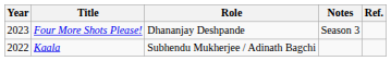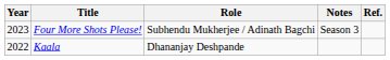 <table class="wikitable sortable">
 <tr>
 <th>Year</th>
 <th>Title</th>
 <th>Role</th>
 <th class="unsortable">Notes</th>
 <th class="unsortable">Ref.</th>
 </tr>
 <tr>
 <td>2023</td>
 <td><em><a href='#'>Four More Shots Please!</a></em></td>
-<td>Dhananjay Deshpande</td>
+<td>Subhendu Mukherjee / Adinath Bagchi</td>
 <td>Season 3</td>
 <td></td>
 </tr>
 <tr>
 <td>2022</td>
 <td><em><a href='#'>Kaala</a></em></td>
-<td>Subhendu Mukherjee / Adinath Bagchi</td>
+<td>Dhananjay Deshpande</td>
 <td></td>
 <td></td>
 </tr>
 </table>
